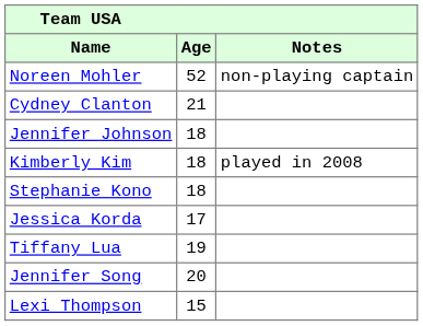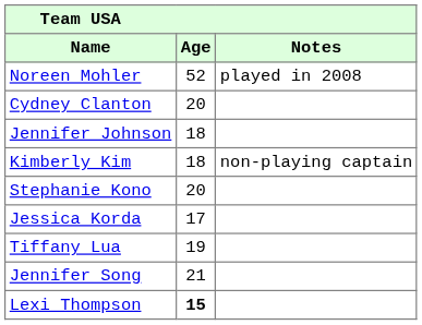 <table border="1" cellpadding="3" style="border-collapse: collapse;">
 <tr style="background:#ddffdd;">
 <td colspan="6">   <strong>Team USA</strong></td>
 </tr>
 <tr style="background:#ddffdd;">
 <th>Name</th>
 <th>Age</th>
 <th>Notes</th>
 </tr>
 <tr>
 <td><a href='#'>Noreen Mohler</a></td>
 <td align=center>52</td>
-<td>non-playing captain</td>
+<td>played in 2008</td>
 </tr>
 <tr>
 <td><a href='#'>Cydney Clanton</a></td>
-<td align=center>21</td>
+<td align=center>20</td>
 <td></td>
 </tr>
 <tr>
 <td><a href='#'>Jennifer Johnson</a></td>
 <td align=center>18</td>
 <td></td>
 </tr>
 <tr>
 <td><a href='#'>Kimberly Kim</a></td>
 <td align=center>18</td>
-<td>played in 2008</td>
+<td>non-playing captain</td>
 </tr>
 <tr>
 <td><a href='#'>Stephanie Kono</a></td>
-<td align=center>18</td>
+<td align=center>20</td>
 <td></td>
 </tr>
 <tr>
 <td><a href='#'>Jessica Korda</a></td>
 <td align=center>17</td>
 <td></td>
 </tr>
 <tr>
 <td><a href='#'>Tiffany Lua</a></td>
 <td align=center>19</td>
 <td></td>
 </tr>
 <tr>
 <td><a href='#'>Jennifer Song</a></td>
-<td align=center>20</td>
+<td align=center>21</td>
 <td></td>
 </tr>
 <tr>
 <td><a href='#'>Lexi Thompson</a></td>
-<td align=center>15</td>
+<td align=center><strong>15</strong></td>
 <td></td>
 </tr>
 </table>
